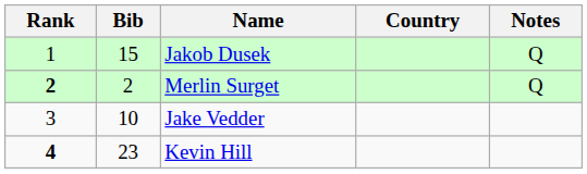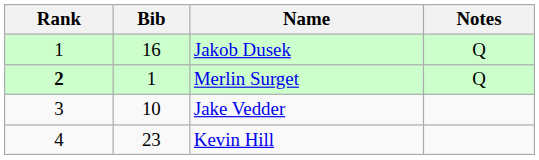 <table class="wikitable" style="text-align:center; width:450px">
 <tr>
 <th>Rank</th>
 <th>Bib</th>
 <th>Name</th>
-<th>Country</th>
 <th>Notes</th>
 </tr>
 <tr bgcolor=ccffcc>
 <td>1</td>
-<td>15</td>
+<td>16</td>
 <td align=left><a href='#'>Jakob Dusek</a></td>
-<td align=left></td>
 <td>Q</td>
 </tr>
 <tr bgcolor=ccffcc>
 <td><strong>2</strong></td>
-<td>2</td>
+<td>1</td>
 <td align=left><a href='#'>Merlin Surget</a></td>
-<td align=left></td>
 <td>Q</td>
 </tr>
 <tr>
 <td>3</td>
 <td>10</td>
 <td align=left><a href='#'>Jake Vedder</a></td>
-<td align=left></td>
 <td></td>
 </tr>
 <tr>
-<td><strong>4</strong></td>
+<td>4</td>
 <td>23</td>
 <td align=left><a href='#'>Kevin Hill</a></td>
-<td align=left></td>
 <td></td>
 </tr>
 </table>
